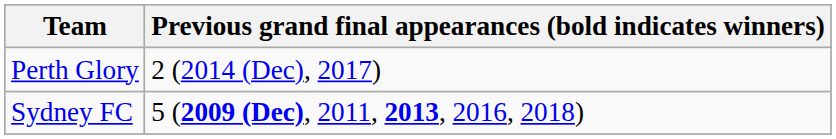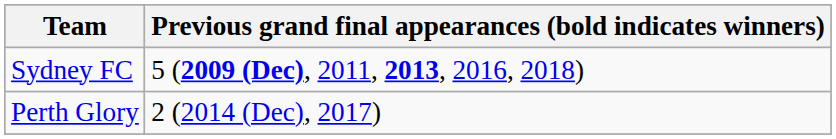 <table class="wikitable">
 <tr>
 <th>Team</th>
 <th>Previous grand final appearances (bold indicates winners)</th>
 </tr>
 <tr>
+<td><a href='#'>Sydney FC</a></td>
+<td>5 (<a href='#'><strong>2009 (Dec)</strong></a>, <a href='#'>2011</a>, <a href='#'><strong>2013</strong></a>, <a href='#'>2016</a>, <a href='#'>2018</a>)</td>
+</tr>
+<tr>
 <td><a href='#'>Perth Glory</a></td>
 <td>2 (<a href='#'>2014 (Dec)</a>, <a href='#'>2017</a>)</td>
 </tr>
-<tr>
-<td><a href='#'>Sydney FC</a></td>
-<td>5 (<a href='#'><strong>2009 (Dec)</strong></a>, <a href='#'>2011</a>, <a href='#'><strong>2013</strong></a>, <a href='#'>2016</a>, <a href='#'>2018</a>)</td>
-</tr>
 </table>
